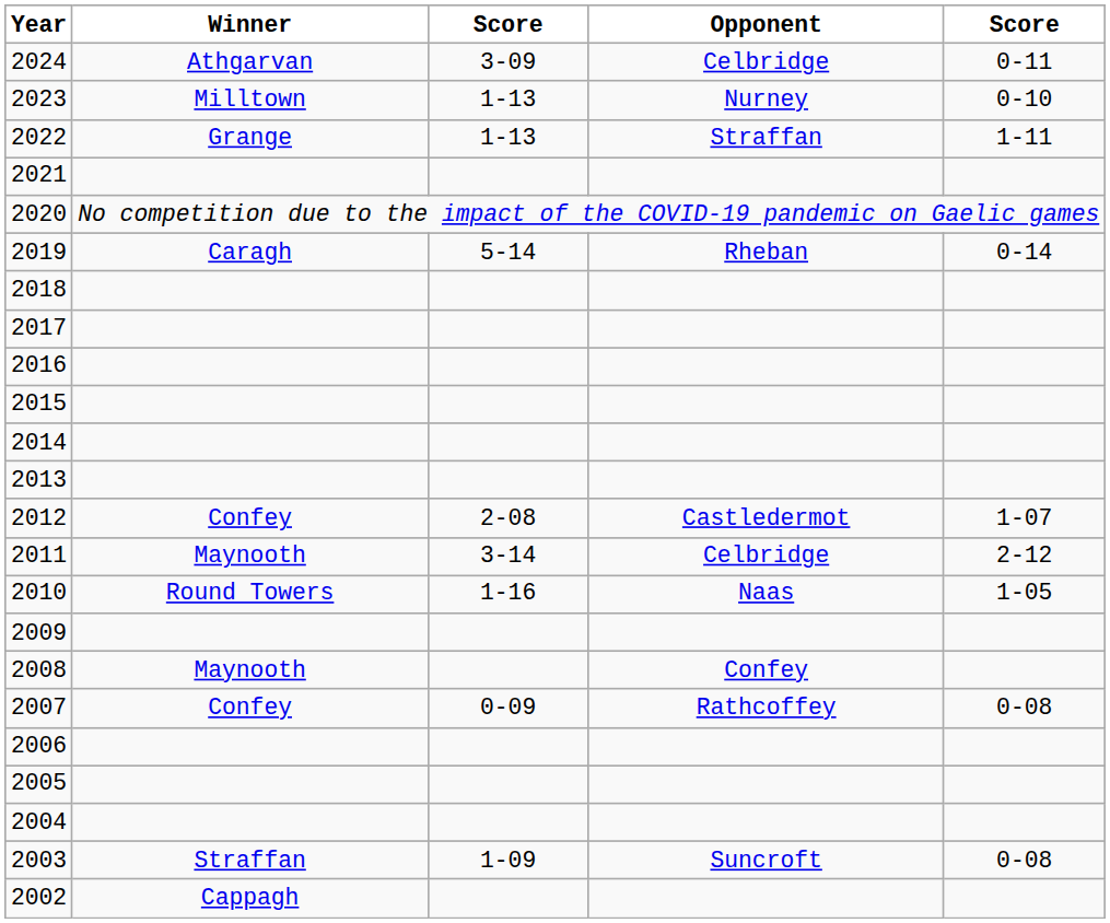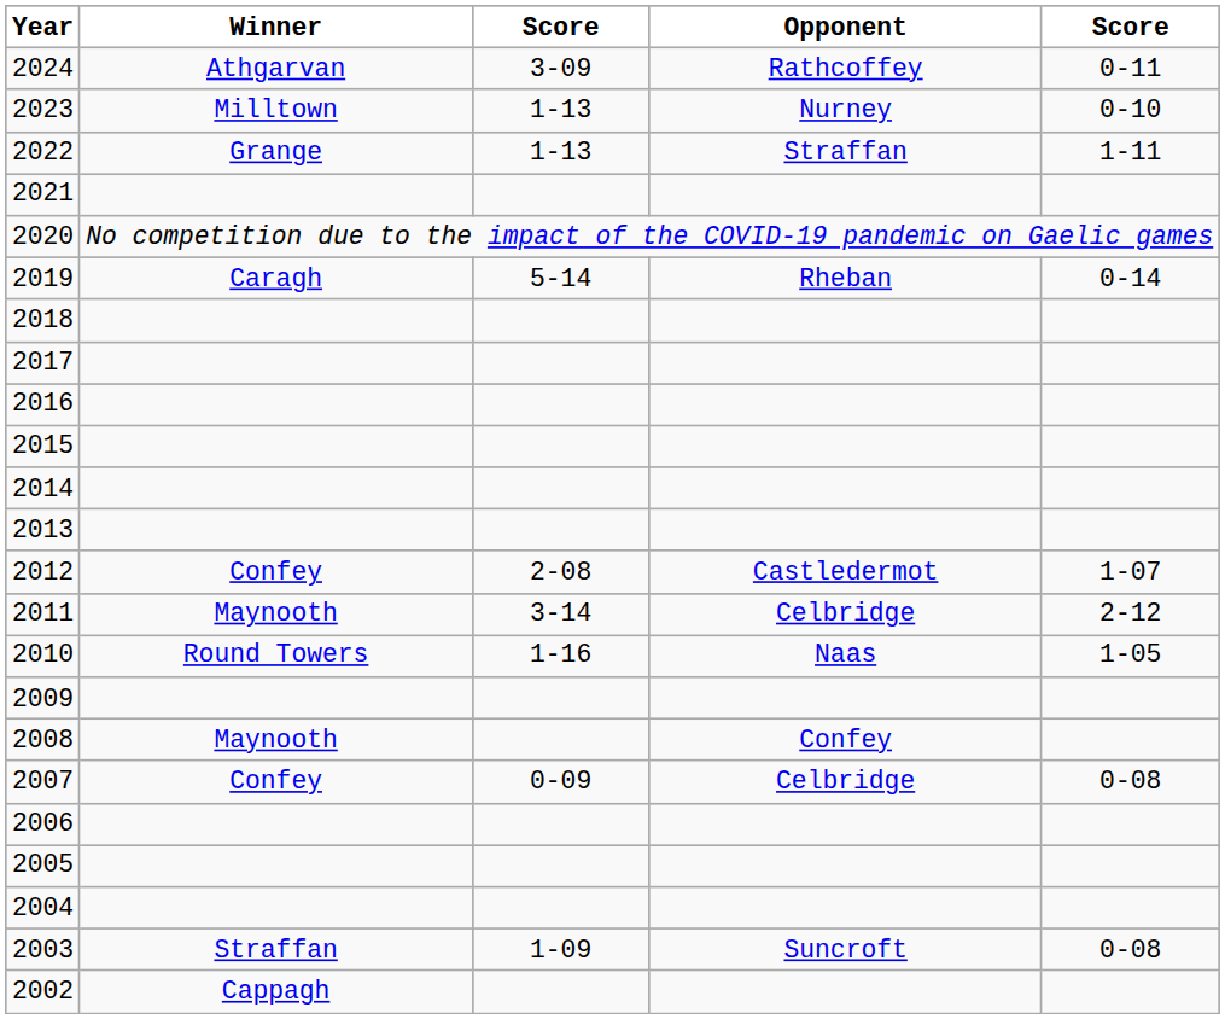 <table class="wikitable" style="text-align:center;">
 <tr>
 <th style="background:white;color:black"><strong>Year</strong></th>
 <th style="background:white;color:black"><strong>Winner</strong></th>
 <th style="background:white;color:black"><strong>Score</strong></th>
 <th style="background:white;color:black"><strong>Opponent</strong></th>
 <th style="background:white;color:black"><strong>Score</strong></th>
 </tr>
 <tr>
 <td>2024</td>
 <td><a href='#'>Athgarvan</a></td>
 <td>3-09</td>
-<td><a href='#'>Celbridge</a></td>
+<td><a href='#'>Rathcoffey</a></td>
 <td>0-11</td>
 </tr>
 <tr>
 <td>2023</td>
 <td><a href='#'>Milltown</a></td>
 <td>1-13</td>
 <td><a href='#'>Nurney</a></td>
 <td>0-10</td>
 </tr>
 <tr>
 <td>2022 </td>
 <td><a href='#'>Grange</a></td>
 <td>1-13</td>
 <td><a href='#'>Straffan</a></td>
 <td>1-11</td>
 </tr>
 <tr>
 <td>2021</td>
 <td></td>
 <td></td>
 <td></td>
 <td></td>
 </tr>
 <tr>
 <td>2020</td>
 <td colspan="6" style="text-align: center;"><em>No competition due to the <a href='#'>impact of the COVID-19 pandemic on Gaelic games</a></em></td>
 </tr>
 <tr>
 <td>2019</td>
 <td><a href='#'>Caragh</a></td>
 <td>5-14</td>
 <td><a href='#'>Rheban</a></td>
 <td>0-14</td>
 </tr>
 <tr>
 <td>2018</td>
 <td></td>
 <td></td>
 <td></td>
 <td></td>
 </tr>
 <tr>
 <td>2017</td>
 <td></td>
 <td></td>
 <td></td>
 <td></td>
 </tr>
 <tr>
 <td>2016</td>
 <td></td>
 <td></td>
 <td></td>
 <td></td>
 </tr>
 <tr>
 <td>2015</td>
 <td></td>
 <td></td>
 <td></td>
 <td></td>
 </tr>
 <tr>
 <td>2014</td>
 <td></td>
 <td></td>
 <td></td>
 <td></td>
 </tr>
 <tr>
 <td>2013</td>
 <td></td>
 <td></td>
 <td></td>
 <td></td>
 </tr>
 <tr>
 <td>2012</td>
 <td><a href='#'>Confey</a></td>
 <td>2-08</td>
 <td><a href='#'>Castledermot</a></td>
 <td>1-07</td>
 </tr>
 <tr>
 <td>2011</td>
 <td><a href='#'>Maynooth</a></td>
 <td>3-14</td>
 <td><a href='#'>Celbridge</a></td>
 <td>2-12</td>
 </tr>
 <tr>
 <td>2010</td>
 <td><a href='#'>Round Towers</a></td>
 <td>1-16</td>
 <td><a href='#'>Naas</a></td>
 <td>1-05</td>
 </tr>
 <tr>
 <td>2009</td>
 <td></td>
 <td></td>
 <td></td>
 <td></td>
 </tr>
 <tr>
 <td>2008</td>
 <td><a href='#'>Maynooth</a></td>
 <td></td>
 <td><a href='#'>Confey</a></td>
 <td></td>
 </tr>
 <tr>
 <td>2007</td>
 <td><a href='#'>Confey</a></td>
 <td>0-09</td>
-<td><a href='#'>Rathcoffey</a></td>
+<td><a href='#'>Celbridge</a></td>
 <td>0-08</td>
 </tr>
 <tr>
 <td>2006</td>
 <td></td>
 <td></td>
 <td></td>
 <td></td>
 </tr>
 <tr>
 <td>2005</td>
 <td></td>
 <td></td>
 <td></td>
 <td></td>
 </tr>
 <tr>
 <td>2004</td>
 <td></td>
 <td></td>
 <td></td>
 </tr>
 <tr>
 <td>2003</td>
 <td><a href='#'>Straffan</a></td>
 <td>1-09</td>
 <td><a href='#'>Suncroft</a></td>
 <td>0-08</td>
 </tr>
 <tr>
 <td>2002</td>
 <td><a href='#'>Cappagh</a></td>
 <td></td>
 <td></td>
 <td></td>
 </tr>
 </table>
